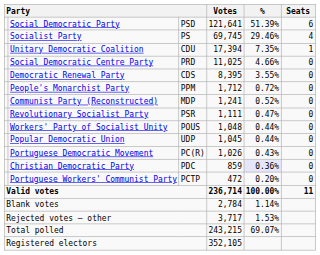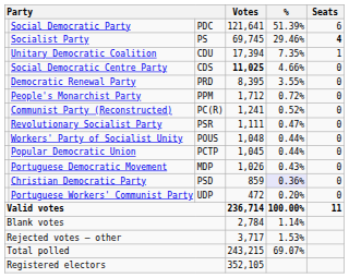 <table class="wikitable" border="1" style="text-align:right;">
 <tr>
 <th style="text-align:left;" colspan=3>Party</th>
 <th align=center width="50">Votes</th>
 <th align=center width="50">%</th>
 <th align=center width="50">Seats</th>
 </tr>
 <tr>
 <td></td>
 <td align=left><a href='#'>Social Democratic Party</a></td>
-<td align=left>PSD</td>
+<td align=left>PDC</td>
 <td>121,641</td>
 <td>51.39%</td>
 <td>6</td>
 </tr>
 <tr>
 <td></td>
 <td align=left><a href='#'>Socialist Party</a></td>
 <td align=left>PS</td>
 <td>69,745</td>
 <td>29.46%</td>
-<td>4</td>
+<td><strong>4</strong></td>
 </tr>
 <tr>
 <td></td>
 <td align=left style="white-space: nowrap;"><a href='#'>Unitary Democratic Coalition</a></td>
 <td align=left>CDU</td>
 <td>17,394</td>
 <td>7.35%</td>
 <td>1</td>
 </tr>
 <tr>
 <td></td>
 <td align=left style="white-space: nowrap;"><a href='#'>Social Democratic Centre Party</a></td>
-<td align=left>PRD</td>
-<td>11,025</td>
+<td align=left>CDS</td>
+<td><strong>11,025</strong></td>
 <td>4.66%</td>
 <td>0</td>
 </tr>
 <tr>
 <td></td>
 <td align=left><a href='#'>Democratic Renewal Party</a></td>
-<td align=left>CDS</td>
+<td align=left>PRD</td>
 <td>8,395</td>
 <td>3.55%</td>
 <td>0</td>
 </tr>
 <tr>
 <td></td>
 <td align=left><a href='#'>People's Monarchist Party</a></td>
 <td align=left>PPM</td>
 <td>1,712</td>
 <td>0.72%</td>
 <td>0</td>
 </tr>
 <tr>
 <td></td>
 <td align=left><a href='#'>Communist Party (Reconstructed)</a></td>
-<td align=left>MDP</td>
+<td align=left>PC(R)</td>
 <td>1,241</td>
 <td>0.52%</td>
 <td>0</td>
 </tr>
 <tr>
 <td></td>
 <td align=left><a href='#'>Revolutionary Socialist Party</a></td>
 <td align=left>PSR</td>
 <td>1,111</td>
 <td>0.47%</td>
 <td>0</td>
 </tr>
 <tr>
 <td></td>
 <td align=left><a href='#'>Workers' Party of Socialist Unity</a></td>
 <td align=left>POUS</td>
 <td>1,048</td>
 <td>0.44%</td>
 <td>0</td>
 </tr>
 <tr>
 <td></td>
 <td align=left><a href='#'>Popular Democratic Union</a></td>
-<td align=left>UDP</td>
+<td align=left>PCTP</td>
 <td>1,045</td>
 <td>0.44%</td>
 <td>0</td>
 </tr>
 <tr>
 <td></td>
 <td align=left><a href='#'>Portuguese Democratic Movement</a></td>
-<td align=left>PC(R)</td>
+<td align=left>MDP</td>
 <td>1,026</td>
 <td>0.43%</td>
 <td>0</td>
 </tr>
 <tr>
 <td></td>
 <td align=left style="white-space: nowrap;"><a href='#'>Christian Democratic Party</a></td>
-<td align=left>PDC</td>
+<td align=left>PSD</td>
 <td>859</td>
 <td style="background: lavender;">0.36%</td>
 <td>0</td>
 </tr>
 <tr>
 <td></td>
 <td align=left><a href='#'>Portuguese Workers' Communist Party</a></td>
-<td align=left>PCTP</td>
+<td align=left>UDP</td>
 <td>472</td>
 <td>0.20%</td>
 <td>0</td>
 </tr>
 <tr style="font-weight:bold">
 <td align=left colspan=3>Valid votes</td>
 <td>236,714</td>
 <td>100.00%</td>
 <td>11</td>
 </tr>
 <tr>
 <td align=left colspan=3>Blank votes</td>
 <td>2,784</td>
 <td>1.14%</td>
 <td></td>
 </tr>
 <tr>
 <td align=left colspan=3>Rejected votes – other</td>
 <td>3,717</td>
 <td>1.53%</td>
 <td></td>
 </tr>
 <tr>
 <td align=left colspan=3>Total polled</td>
 <td>243,215</td>
 <td>69.07%</td>
 <td></td>
 </tr>
 <tr>
 <td align=left colspan=3>Registered electors</td>
 <td>352,105</td>
 <td></td>
 <td></td>
 </tr>
 </table>
